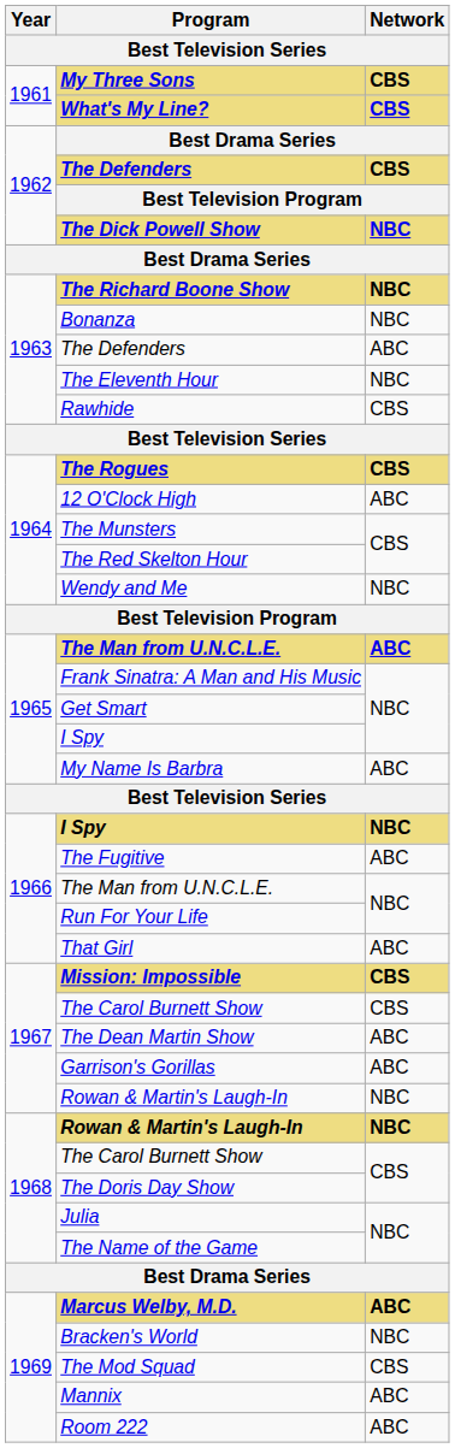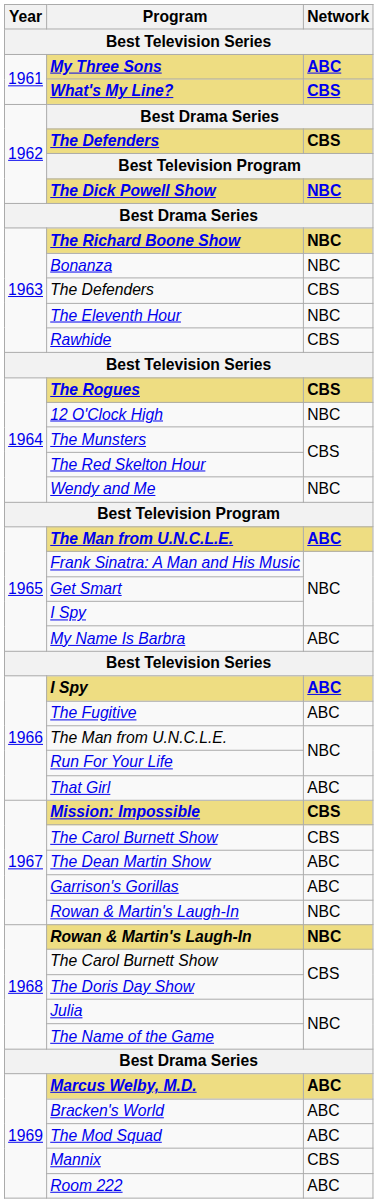 <table class="wikitable">
 <tr>
 <th>Year</th>
 <th>Program</th>
 <th>Network</th>
 </tr>
 <tr>
 <th colspan="3" style="text-align:center">Best Television Series</th>
 </tr>
 <tr>
 <td rowspan="2" style="text-align:center"><a href='#'>1961</a></td>
 <td style="background:#EEDD82;"><strong><em><a href='#'>My Three Sons</a></em></strong></td>
-<td style="background:#EEDD82;"><strong>CBS</strong></td>
+<td style="background:#EEDD82;"><strong><a href='#'>ABC</a></strong></td>
 </tr>
 <tr>
 <td style="background:#EEDD82;"><strong><em><a href='#'>What's My Line?</a></em></strong></td>
 <td style="background:#EEDD82;"><strong><a href='#'>CBS</a></strong></td>
 </tr>
 <tr>
 <td rowspan="4" style="text-align:center"><a href='#'>1962</a></td>
 <th colspan="2">Best Drama Series</th>
 </tr>
 <tr>
 <td style="background:#EEDD82;"><strong><em><a href='#'>The Defenders</a></em></strong></td>
 <td style="background:#EEDD82;"><strong>CBS</strong></td>
 </tr>
 <tr>
 <th colspan="2">Best Television Program</th>
 </tr>
 <tr>
 <td style="background:#EEDD82;"><strong><em><a href='#'>The Dick Powell Show</a></em></strong></td>
 <td style="background:#EEDD82;"><strong><a href='#'>NBC</a></strong></td>
 </tr>
 <tr>
 <th colspan="3">Best Drama Series</th>
 </tr>
 <tr>
 <td rowspan="5" style="text-align:center"><a href='#'>1963</a></td>
 <td style="background:#EEDD82;"><strong><em><a href='#'>The Richard Boone Show</a></em></strong></td>
 <td style="background:#EEDD82;"><strong>NBC</strong></td>
 </tr>
 <tr>
 <td><em><a href='#'>Bonanza</a></em></td>
 <td>NBC</td>
 </tr>
 <tr>
 <td><em>The Defenders</em></td>
-<td>ABC</td>
+<td>CBS</td>
 </tr>
 <tr>
 <td><em><a href='#'>The Eleventh Hour</a></em></td>
 <td>NBC</td>
 </tr>
 <tr>
 <td><em><a href='#'>Rawhide</a></em></td>
 <td>CBS</td>
 </tr>
 <tr>
 <th colspan="3" style="text-align:center">Best Television Series</th>
 </tr>
 <tr>
 <td rowspan="5" style="text-align:center"><a href='#'>1964</a></td>
 <td style="background:#EEDD82;"><strong><em><a href='#'>The Rogues</a></em></strong></td>
 <td style="background:#EEDD82;"><strong>CBS</strong></td>
 </tr>
 <tr>
 <td><em><a href='#'>12 O'Clock High</a></em></td>
-<td>ABC</td>
+<td>NBC</td>
 </tr>
 <tr>
 <td><em><a href='#'>The Munsters</a></em></td>
 <td rowspan="2">CBS</td>
 </tr>
 <tr>
 <td><em><a href='#'>The Red Skelton Hour</a></em></td>
 </tr>
 <tr>
 <td><em><a href='#'>Wendy and Me</a></em></td>
 <td>NBC</td>
 </tr>
 <tr>
 <th colspan="3" style="text-align:center">Best Television Program</th>
 </tr>
 <tr>
 <td rowspan="5" style="text-align:center"><a href='#'>1965</a></td>
 <td style="background:#EEDD82;"><strong><em><a href='#'>The Man from U.N.C.L.E.</a></em></strong></td>
 <td style="background:#EEDD82;"><strong><a href='#'>ABC</a></strong></td>
 </tr>
 <tr>
 <td><em><a href='#'>Frank Sinatra: A Man and His Music</a></em></td>
 <td rowspan="3">NBC</td>
 </tr>
 <tr>
 <td><em><a href='#'>Get Smart</a></em></td>
 </tr>
 <tr>
 <td><em><a href='#'>I Spy</a></em></td>
 </tr>
 <tr>
 <td><em><a href='#'>My Name Is Barbra</a></em></td>
 <td>ABC</td>
 </tr>
 <tr>
 <th colspan="3" style="text-align:center">Best Television Series</th>
 </tr>
 <tr>
 <td rowspan="5" style="text-align:center"><a href='#'>1966</a></td>
 <td style="background:#EEDD82;"><strong><em>I Spy</em></strong></td>
-<td style="background:#EEDD82;"><strong>NBC</strong></td>
+<td style="background:#EEDD82;"><strong><a href='#'>ABC</a></strong></td>
 </tr>
 <tr>
 <td><em><a href='#'>The Fugitive</a></em></td>
 <td>ABC</td>
 </tr>
 <tr>
 <td><em>The Man from U.N.C.L.E.</em></td>
 <td rowspan="2">NBC</td>
 </tr>
 <tr>
 <td><em><a href='#'>Run For Your Life</a></em></td>
 </tr>
 <tr>
 <td><em><a href='#'>That Girl</a></em></td>
 <td>ABC</td>
 </tr>
 <tr>
 <td rowspan="5" style="text-align:center"><a href='#'>1967</a></td>
 <td style="background:#EEDD82;"><strong><em><a href='#'>Mission: Impossible</a></em></strong></td>
 <td style="background:#EEDD82;"><strong>CBS</strong></td>
 </tr>
 <tr>
 <td><em><a href='#'>The Carol Burnett Show</a></em></td>
 <td>CBS</td>
 </tr>
 <tr>
 <td><em><a href='#'>The Dean Martin Show</a></em></td>
 <td>ABC</td>
 </tr>
 <tr>
 <td><em><a href='#'>Garrison's Gorillas</a></em></td>
 <td>ABC</td>
 </tr>
 <tr>
 <td><em><a href='#'>Rowan & Martin's Laugh-In</a></em></td>
 <td>NBC</td>
 </tr>
 <tr>
 <td rowspan="5" style="text-align:center"><a href='#'>1968</a></td>
 <td style="background:#EEDD82;"><strong><em>Rowan & Martin's Laugh-In</em></strong></td>
 <td style="background:#EEDD82;"><strong>NBC</strong></td>
 </tr>
 <tr>
 <td><em>The Carol Burnett Show</em></td>
 <td rowspan="2">CBS</td>
 </tr>
 <tr>
 <td><em><a href='#'>The Doris Day Show</a></em></td>
 </tr>
 <tr>
 <td><em><a href='#'>Julia</a></em></td>
 <td rowspan="2">NBC</td>
 </tr>
 <tr>
 <td><em><a href='#'>The Name of the Game</a></em></td>
 </tr>
 <tr>
 <th colspan="3">Best Drama Series</th>
 </tr>
 <tr>
 <td rowspan="5" style="text-align:center"><a href='#'>1969</a></td>
 <td style="background:#EEDD82;"><strong><em><a href='#'>Marcus Welby, M.D.</a></em></strong></td>
 <td style="background:#EEDD82;"><strong>ABC</strong></td>
 </tr>
 <tr>
 <td><em><a href='#'>Bracken's World</a></em></td>
-<td>NBC</td>
+<td>ABC</td>
 </tr>
 <tr>
 <td><em><a href='#'>The Mod Squad</a></em></td>
-<td>CBS</td>
+<td>ABC</td>
 </tr>
 <tr>
 <td><em><a href='#'>Mannix</a></em></td>
-<td>ABC</td>
+<td>CBS</td>
 </tr>
 <tr>
 <td><em><a href='#'>Room 222</a></em></td>
 <td>ABC</td>
 </tr>
 </table>
